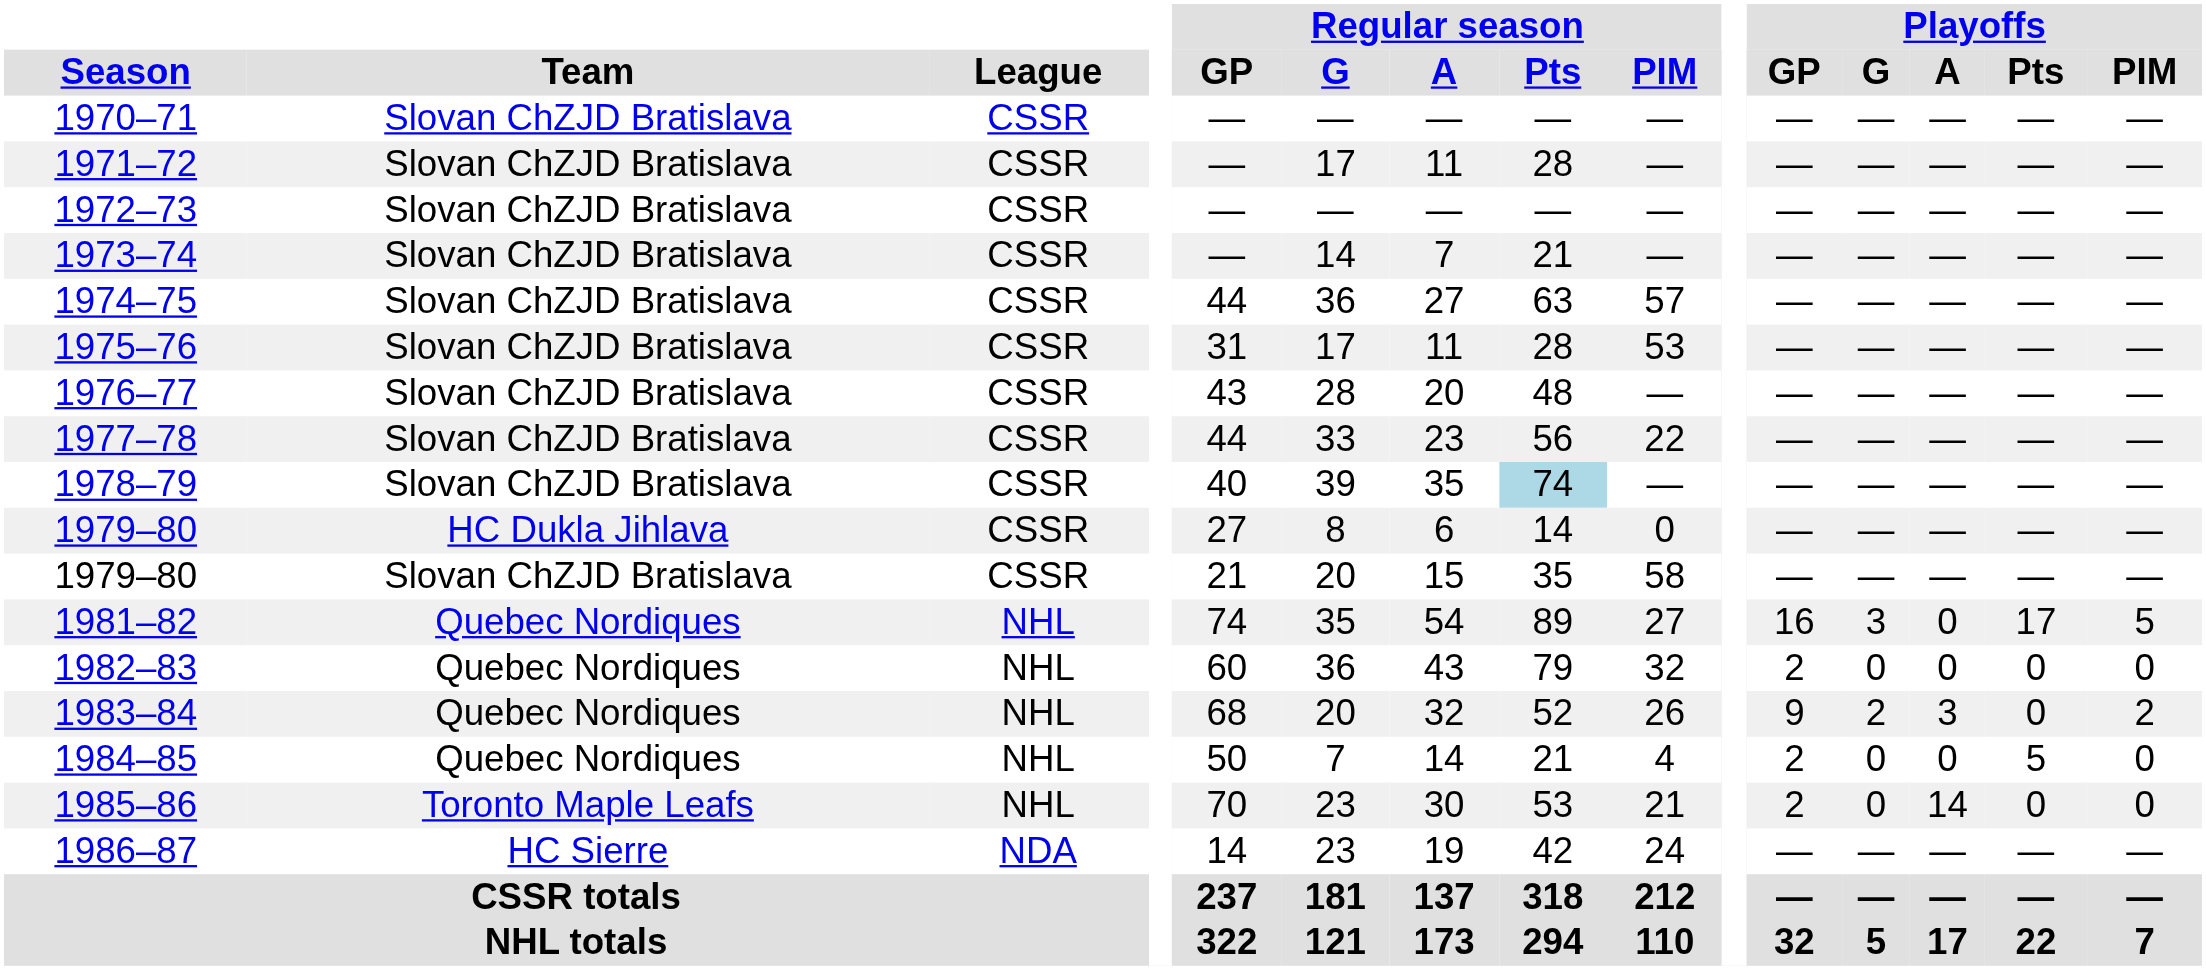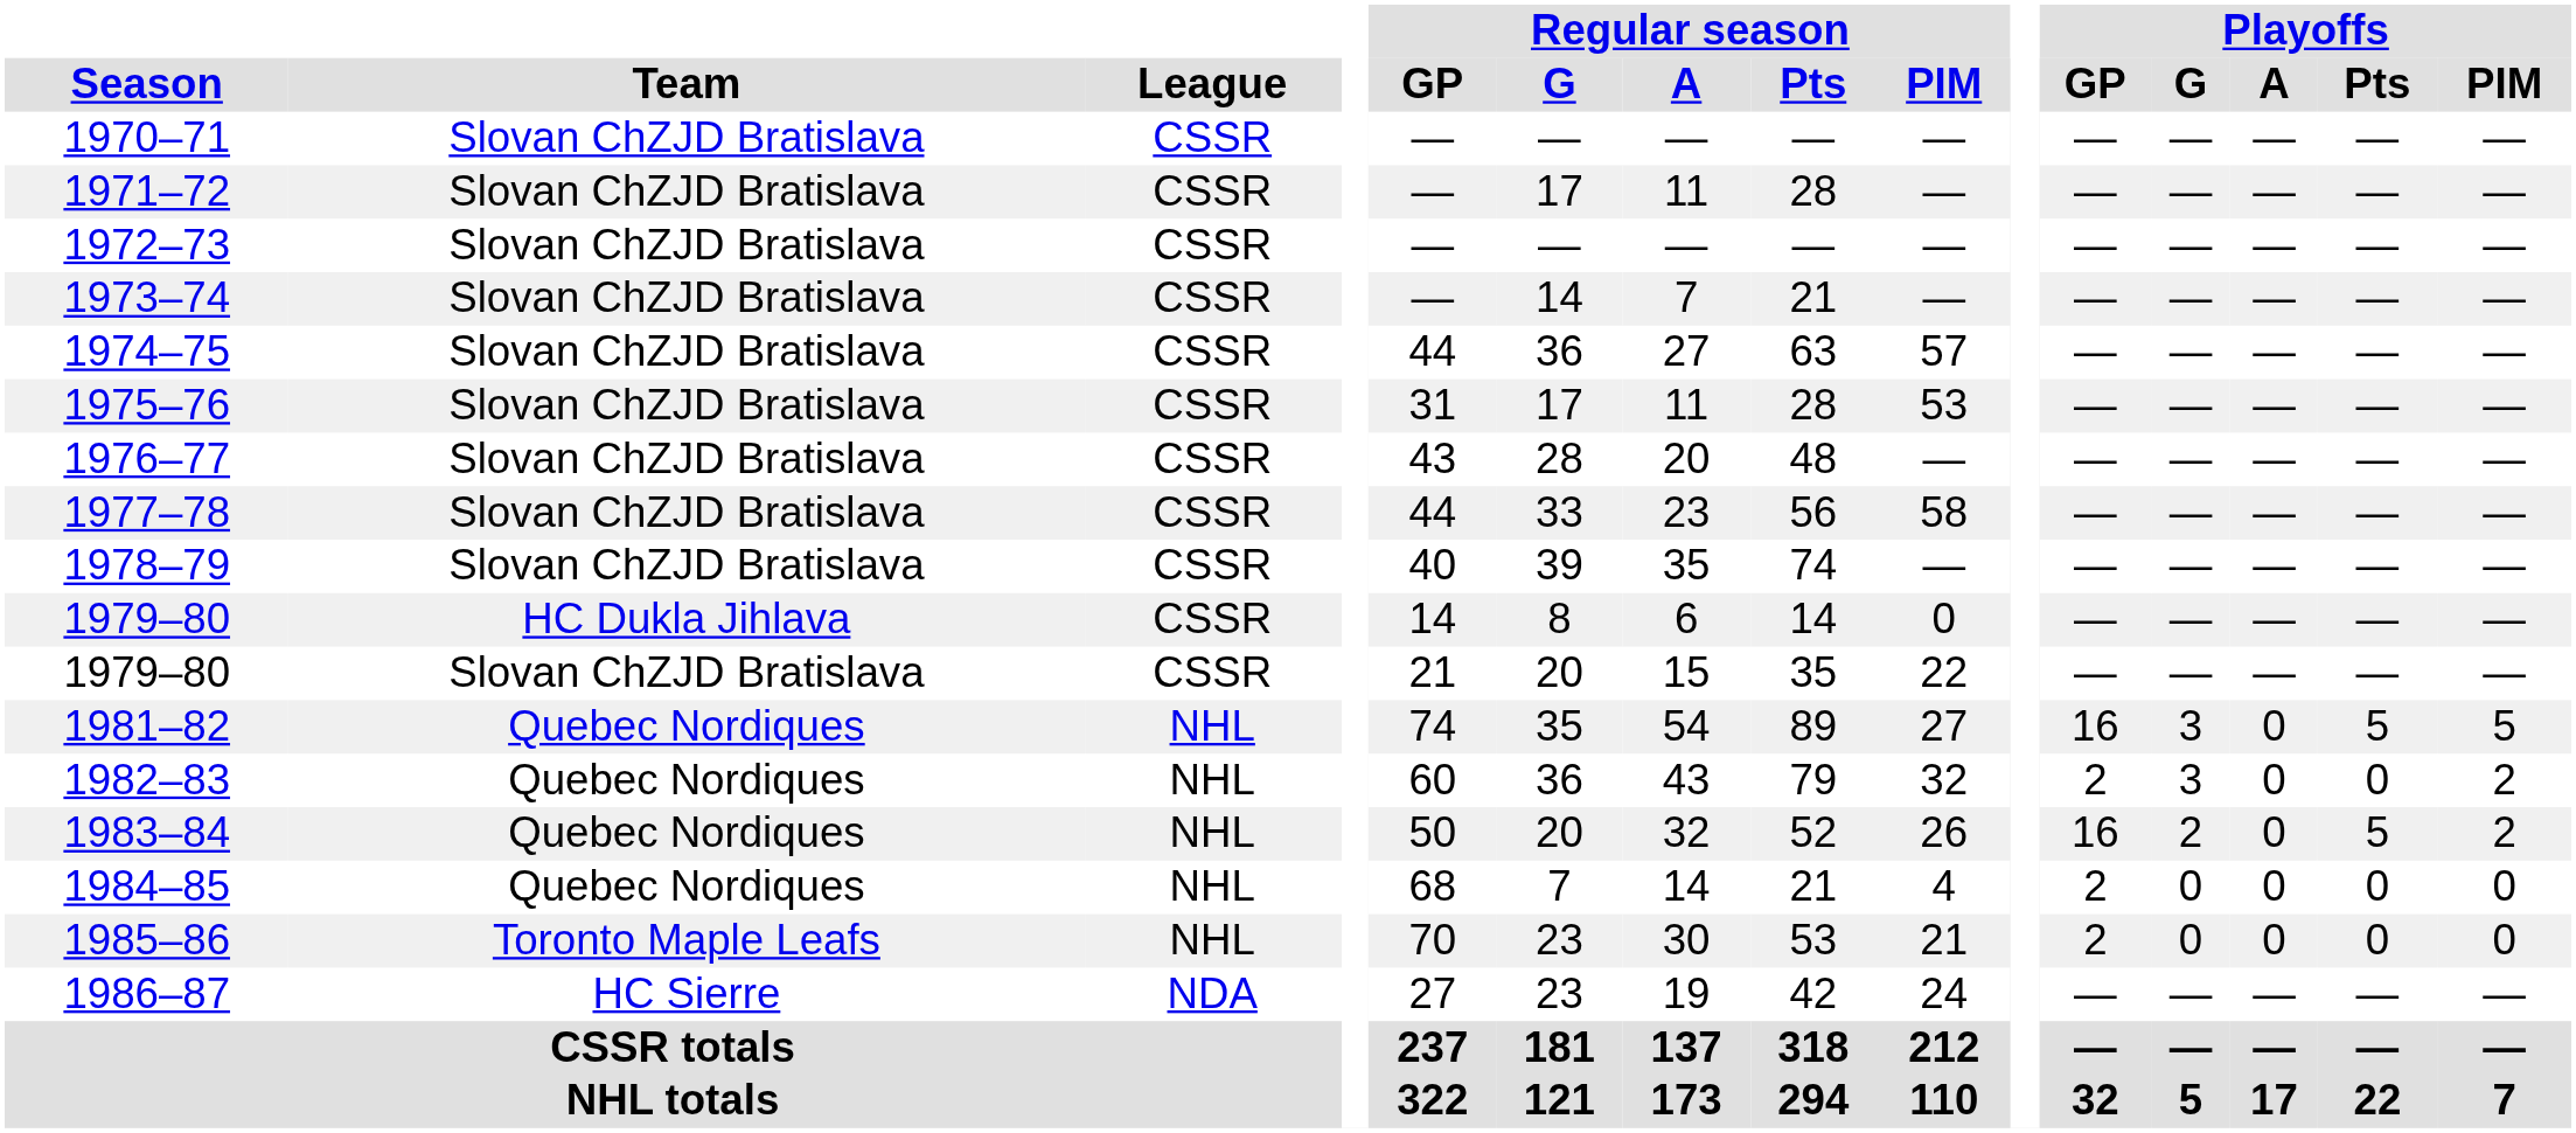 <table border="0" cellpadding="1" cellspacing="0" style="text-align:center; width:60em">
 <tr bgcolor="#e0e0e0">
 <th colspan="3" bgcolor="#ffffff"> </th>
 <th rowspan="99" bgcolor="#ffffff"> </th>
 <th colspan="5"><a href='#'>Regular season</a></th>
 <th rowspan="99" bgcolor="#ffffff"> </th>
 <th colspan="5"><a href='#'>Playoffs</a></th>
 </tr>
 <tr bgcolor="#e0e0e0">
 <th><a href='#'>Season</a></th>
 <th>Team</th>
 <th>League</th>
 <th>GP</th>
 <th><a href='#'>G</a></th>
 <th><a href='#'>A</a></th>
 <th><a href='#'>Pts</a></th>
 <th><a href='#'>PIM</a></th>
 <th>GP</th>
 <th>G</th>
 <th>A</th>
 <th>Pts</th>
 <th>PIM</th>
 </tr>
 <tr>
 <td><a href='#'>1970–71</a></td>
 <td><a href='#'>Slovan ChZJD Bratislava</a></td>
 <td><a href='#'>CSSR</a></td>
 <td>—</td>
 <td>—</td>
 <td>—</td>
 <td>—</td>
 <td>—</td>
 <td>—</td>
 <td>—</td>
 <td>—</td>
 <td>—</td>
 <td>—</td>
 </tr>
 <tr bgcolor="#f0f0f0">
 <td><a href='#'>1971–72</a></td>
 <td>Slovan ChZJD Bratislava</td>
 <td>CSSR</td>
 <td>—</td>
 <td>17</td>
 <td>11</td>
 <td>28</td>
 <td>—</td>
 <td>—</td>
 <td>—</td>
 <td>—</td>
 <td>—</td>
 <td>—</td>
 </tr>
 <tr>
 <td><a href='#'>1972–73</a></td>
 <td>Slovan ChZJD Bratislava</td>
 <td>CSSR</td>
 <td>—</td>
 <td>—</td>
 <td>—</td>
 <td>—</td>
 <td>—</td>
 <td>—</td>
 <td>—</td>
 <td>—</td>
 <td>—</td>
 <td>—</td>
 </tr>
 <tr bgcolor="#f0f0f0">
 <td><a href='#'>1973–74</a></td>
 <td>Slovan ChZJD Bratislava</td>
 <td>CSSR</td>
 <td>—</td>
 <td>14</td>
 <td>7</td>
 <td>21</td>
 <td>—</td>
 <td>—</td>
 <td>—</td>
 <td>—</td>
 <td>—</td>
 <td>—</td>
 </tr>
 <tr>
 <td><a href='#'>1974–75</a></td>
 <td>Slovan ChZJD Bratislava</td>
 <td>CSSR</td>
 <td>44</td>
 <td>36</td>
 <td>27</td>
 <td>63</td>
 <td>57</td>
 <td>—</td>
 <td>—</td>
 <td>—</td>
 <td>—</td>
 <td>—</td>
 </tr>
 <tr bgcolor="#f0f0f0">
 <td><a href='#'>1975–76</a></td>
 <td>Slovan ChZJD Bratislava</td>
 <td>CSSR</td>
 <td>31</td>
 <td>17</td>
 <td>11</td>
 <td>28</td>
 <td>53</td>
 <td>—</td>
 <td>—</td>
 <td>—</td>
 <td>—</td>
 <td>—</td>
 </tr>
 <tr>
 <td><a href='#'>1976–77</a></td>
 <td>Slovan ChZJD Bratislava</td>
 <td>CSSR</td>
 <td>43</td>
 <td>28</td>
 <td>20</td>
 <td>48</td>
 <td>—</td>
 <td>—</td>
 <td>—</td>
 <td>—</td>
 <td>—</td>
 <td>—</td>
 </tr>
 <tr bgcolor="#f0f0f0">
 <td><a href='#'>1977–78</a></td>
 <td>Slovan ChZJD Bratislava</td>
 <td>CSSR</td>
 <td>44</td>
 <td>33</td>
 <td>23</td>
 <td>56</td>
-<td>22</td>
+<td>58</td>
 <td>—</td>
 <td>—</td>
 <td>—</td>
 <td>—</td>
 <td>—</td>
 </tr>
 <tr>
 <td><a href='#'>1978–79</a></td>
 <td>Slovan ChZJD Bratislava</td>
 <td>CSSR</td>
 <td>40</td>
 <td>39</td>
 <td>35</td>
-<td style="background: lightblue;">74</td>
+<td>74</td>
 <td>—</td>
 <td>—</td>
 <td>—</td>
 <td>—</td>
 <td>—</td>
 <td>—</td>
 </tr>
 <tr bgcolor="#f0f0f0">
 <td><a href='#'>1979–80</a></td>
 <td><a href='#'>HC Dukla Jihlava</a></td>
 <td>CSSR</td>
-<td>27</td>
+<td>14</td>
 <td>8</td>
 <td>6</td>
 <td>14</td>
 <td>0</td>
 <td>—</td>
 <td>—</td>
 <td>—</td>
 <td>—</td>
 <td>—</td>
 </tr>
 <tr>
 <td>1979–80</td>
 <td>Slovan ChZJD Bratislava</td>
 <td>CSSR</td>
 <td>21</td>
 <td>20</td>
 <td>15</td>
 <td>35</td>
-<td>58</td>
+<td>22</td>
 <td>—</td>
 <td>—</td>
 <td>—</td>
 <td>—</td>
 <td>—</td>
 </tr>
 <tr bgcolor="#f0f0f0">
 <td><a href='#'>1981–82</a></td>
 <td><a href='#'>Quebec Nordiques</a></td>
 <td><a href='#'>NHL</a></td>
 <td>74</td>
 <td>35</td>
 <td>54</td>
 <td>89</td>
 <td>27</td>
 <td>16</td>
 <td>3</td>
 <td>0</td>
-<td>17</td>
+<td>5</td>
 <td>5</td>
 </tr>
 <tr>
 <td><a href='#'>1982–83</a></td>
 <td>Quebec Nordiques</td>
 <td>NHL</td>
 <td>60</td>
 <td>36</td>
 <td>43</td>
 <td>79</td>
 <td>32</td>
 <td>2</td>
+<td>3</td>
 <td>0</td>
 <td>0</td>
-<td>0</td>
-<td>0</td>
+<td>2</td>
 </tr>
 <tr bgcolor="#f0f0f0">
 <td><a href='#'>1983–84</a></td>
 <td>Quebec Nordiques</td>
 <td>NHL</td>
-<td>68</td>
+<td>50</td>
 <td>20</td>
 <td>32</td>
 <td>52</td>
 <td>26</td>
-<td>9</td>
+<td>16</td>
 <td>2</td>
-<td>3</td>
 <td>0</td>
+<td>5</td>
 <td>2</td>
 </tr>
 <tr>
 <td><a href='#'>1984–85</a></td>
 <td>Quebec Nordiques</td>
 <td>NHL</td>
-<td>50</td>
+<td>68</td>
 <td>7</td>
 <td>14</td>
 <td>21</td>
 <td>4</td>
 <td>2</td>
 <td>0</td>
 <td>0</td>
-<td>5</td>
+<td>0</td>
 <td>0</td>
 </tr>
 <tr bgcolor="#f0f0f0">
 <td><a href='#'>1985–86</a></td>
 <td><a href='#'>Toronto Maple Leafs</a></td>
 <td>NHL</td>
 <td>70</td>
 <td>23</td>
 <td>30</td>
 <td>53</td>
 <td>21</td>
 <td>2</td>
 <td>0</td>
-<td>14</td>
+<td>0</td>
 <td>0</td>
 <td>0</td>
 </tr>
 <tr>
 <td><a href='#'>1986–87</a></td>
 <td><a href='#'>HC Sierre</a></td>
 <td><a href='#'>NDA</a></td>
-<td>14</td>
+<td>27</td>
 <td>23</td>
 <td>19</td>
 <td>42</td>
 <td>24</td>
 <td>—</td>
 <td>—</td>
 <td>—</td>
 <td>—</td>
 <td>—</td>
 </tr>
 <tr bgcolor="#e0e0e0">
 <th colspan="3">CSSR totals</th>
 <th>237</th>
 <th>181</th>
 <th>137</th>
 <th>318</th>
 <th>212</th>
 <th>—</th>
 <th>—</th>
 <th>—</th>
 <th>—</th>
 <th>—</th>
 </tr>
 <tr bgcolor="#e0e0e0">
 <th colspan="3">NHL totals</th>
 <th>322</th>
 <th>121</th>
 <th>173</th>
 <th>294</th>
 <th>110</th>
 <th>32</th>
 <th>5</th>
 <th>17</th>
 <th>22</th>
 <th>7</th>
 </tr>
 </table>
